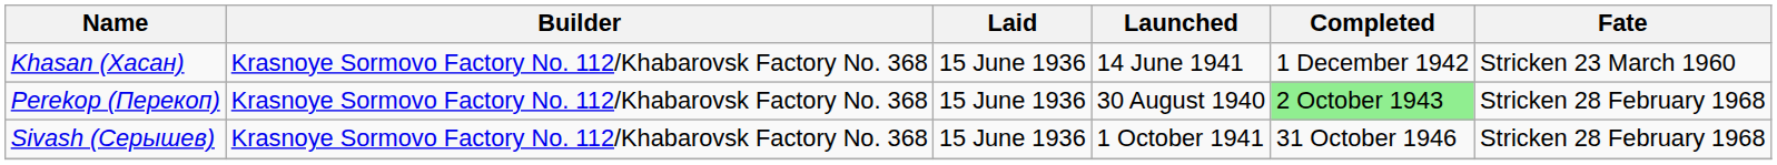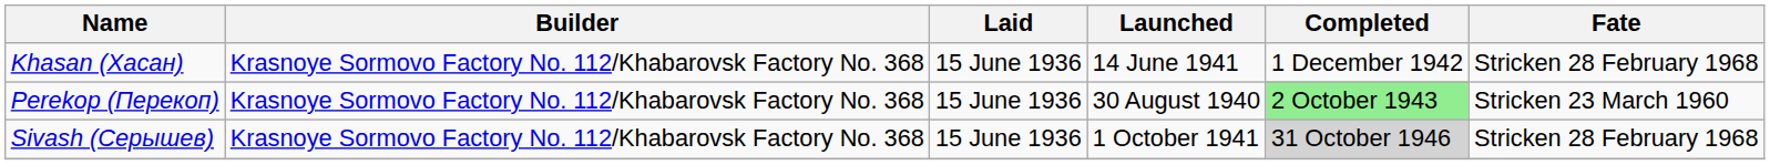 <table class="wikitable">
 <tr>
 <th>Name</th>
 <th>Builder</th>
 <th>Laid</th>
 <th>Launched</th>
 <th>Completed</th>
 <th>Fate</th>
 </tr>
 <tr>
 <td><a href='#'><em>Khasan (Хасан)</em></a></td>
 <td><a href='#'>Krasnoye Sormovo Factory No. 112</a>/Khabarovsk Factory No. 368</td>
 <td>15 June 1936</td>
 <td>14 June 1941</td>
 <td>1 December 1942</td>
-<td>Stricken 23 March 1960</td>
+<td>Stricken 28 February 1968</td>
 </tr>
 <tr>
 <td><a href='#'><em>Perekop (Перекоп)</em></a></td>
 <td><a href='#'>Krasnoye Sormovo Factory No. 112</a>/Khabarovsk Factory No. 368</td>
 <td>15 June 1936</td>
 <td>30 August 1940</td>
 <td style="background: lightgreen;">2 October 1943</td>
-<td>Stricken 28 February 1968</td>
+<td>Stricken 23 March 1960</td>
 </tr>
 <tr>
 <td><a href='#'><em>Sivash (Серышев)</em></a></td>
 <td><a href='#'>Krasnoye Sormovo Factory No. 112</a>/Khabarovsk Factory No. 368</td>
 <td>15 June 1936</td>
 <td>1 October 1941</td>
-<td>31 October 1946</td>
+<td style="background: lightgrey;">31 October 1946</td>
 <td>Stricken 28 February 1968</td>
 </tr>
 <tr>
 </tr>
 </table>
